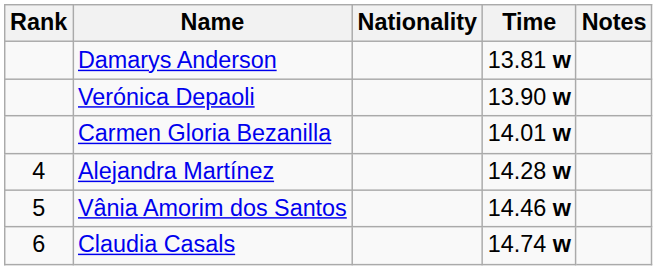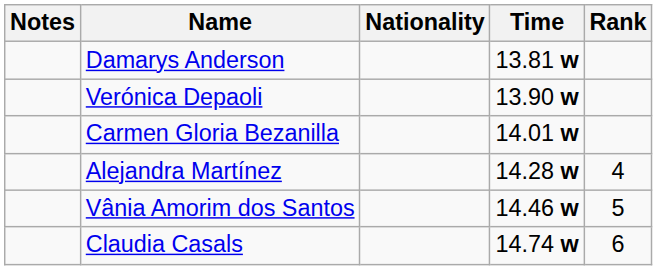 <table class="wikitable sortable" style="text-align:center">
 <tr>
-<th>Rank</th>
+<th>Notes</th>
 <th>Name</th>
 <th>Nationality</th>
 <th>Time</th>
-<th>Notes</th>
+<th>Rank</th>
 </tr>
 <tr>
-<td align=center></td>
+<td></td>
 <td align=left><a href='#'>Damarys Anderson</a></td>
 <td align=left></td>
 <td>13.81 <strong>w</strong></td>
-<td></td>
+<td align=center></td>
 </tr>
 <tr>
-<td align=center></td>
+<td></td>
 <td align=left><a href='#'>Verónica Depaoli</a></td>
 <td align=left></td>
 <td>13.90 <strong>w</strong></td>
-<td></td>
+<td align=center></td>
 </tr>
 <tr>
-<td align=center></td>
+<td></td>
 <td align=left><a href='#'>Carmen Gloria Bezanilla</a></td>
 <td align=left></td>
 <td>14.01 <strong>w</strong></td>
-<td></td>
+<td align=center></td>
 </tr>
 <tr>
-<td align=center>4</td>
+<td></td>
 <td align=left><a href='#'>Alejandra Martínez</a></td>
 <td align=left></td>
 <td>14.28 <strong>w</strong></td>
-<td></td>
+<td align=center>4</td>
 </tr>
 <tr>
-<td align=center>5</td>
+<td></td>
 <td align=left><a href='#'>Vânia Amorim dos Santos</a></td>
 <td align=left></td>
 <td>14.46 <strong>w</strong></td>
-<td></td>
+<td align=center>5</td>
 </tr>
 <tr>
-<td align=center>6</td>
+<td></td>
 <td align=left><a href='#'>Claudia Casals</a></td>
 <td align=left></td>
 <td>14.74 <strong>w</strong></td>
-<td></td>
+<td align=center>6</td>
 </tr>
 </table>
